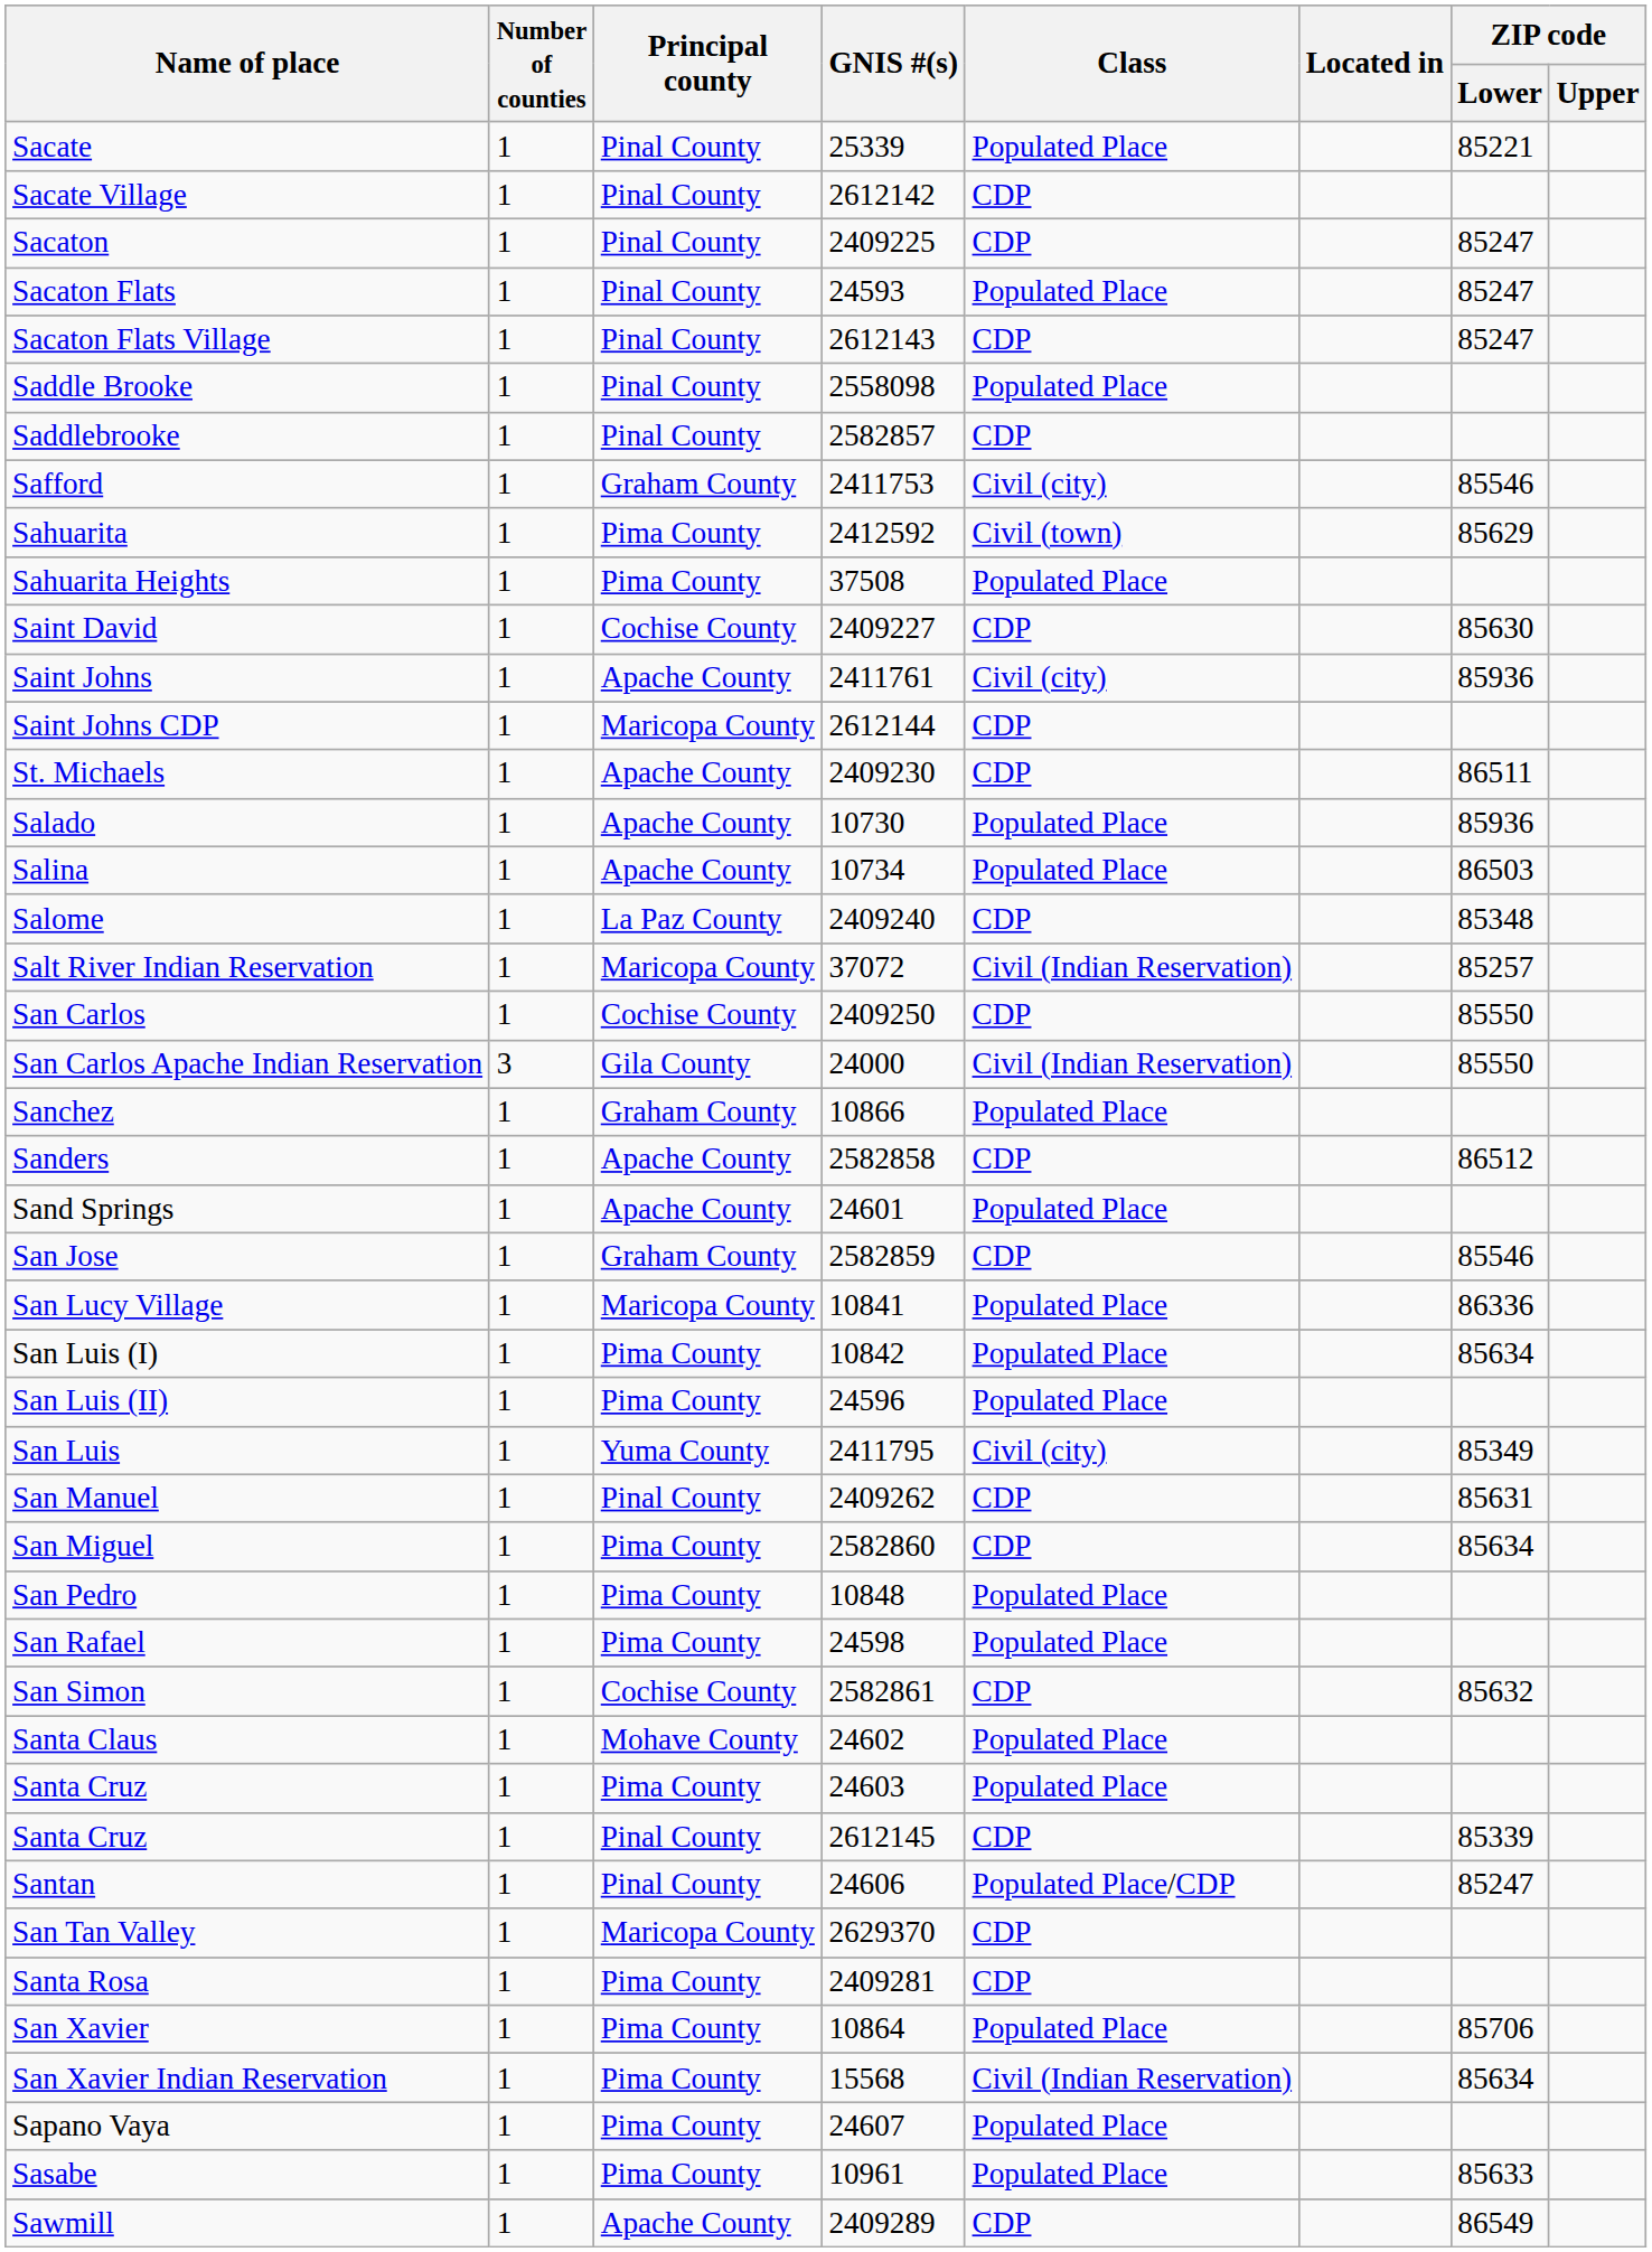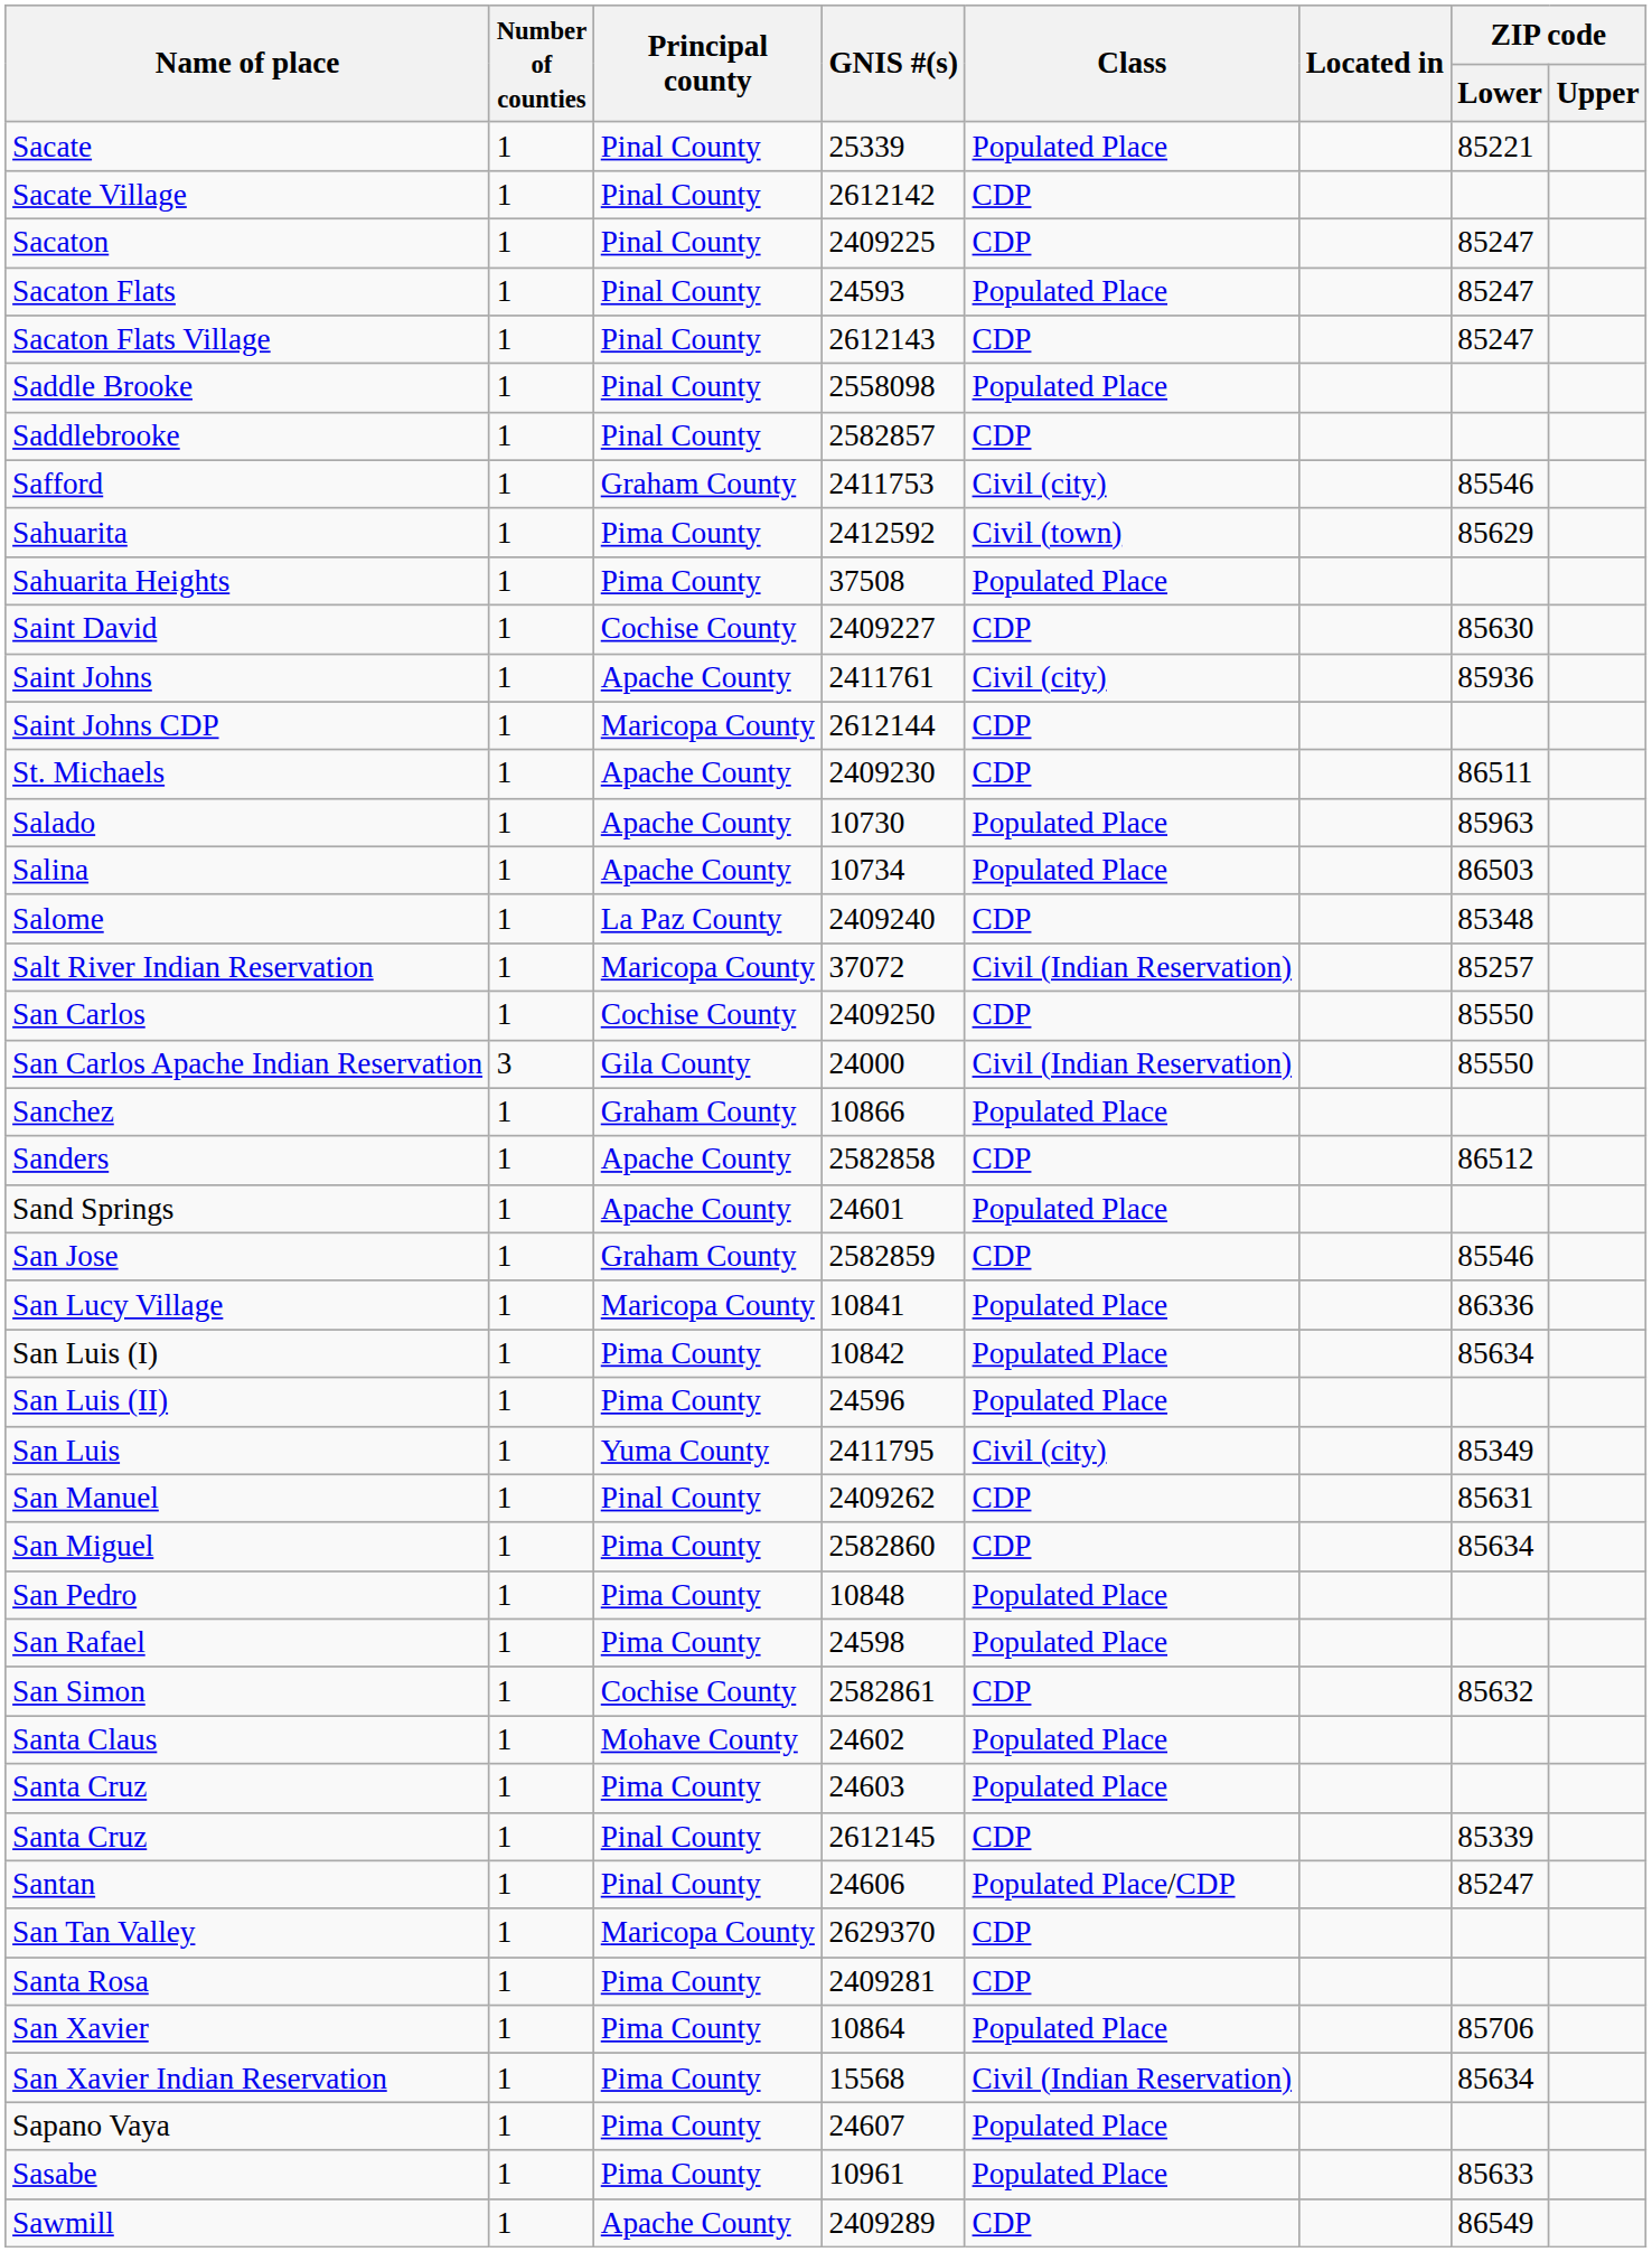 <table class="wikitable sortable">
 <tr>
 <th rowspan=2>Name of place</th>
 <th rowspan=2><small>Number <br>of<br>counties</small></th>
 <th rowspan=2>Principal <br> county</th>
 <th rowspan=2>GNIS #(s)</th>
 <th rowspan=2>Class</th>
 <th rowspan=2>Located in</th>
 <th colspan=2>ZIP code</th>
 </tr>
 <tr>
 <th>Lower</th>
 <th>Upper</th>
 </tr>
 <tr>
 <td><a href='#'>Sacate</a></td>
 <td>1</td>
 <td><a href='#'>Pinal County</a></td>
 <td>25339</td>
 <td><a href='#'>Populated Place</a></td>
 <td></td>
 <td>85221</td>
 <td></td>
 </tr>
 <tr>
 <td><a href='#'>Sacate Village</a></td>
 <td>1</td>
 <td><a href='#'>Pinal County</a></td>
 <td>2612142</td>
 <td><a href='#'>CDP</a></td>
 <td></td>
 <td></td>
 <td></td>
 </tr>
 <tr>
 <td><a href='#'>Sacaton</a></td>
 <td>1</td>
 <td><a href='#'>Pinal County</a></td>
 <td>2409225</td>
 <td><a href='#'>CDP</a></td>
 <td></td>
 <td>85247</td>
 <td></td>
 </tr>
 <tr>
 <td><a href='#'>Sacaton Flats</a></td>
 <td>1</td>
 <td><a href='#'>Pinal County</a></td>
 <td>24593</td>
 <td><a href='#'>Populated Place</a></td>
 <td></td>
 <td>85247</td>
 <td></td>
 </tr>
 <tr>
 <td><a href='#'>Sacaton Flats Village</a></td>
 <td>1</td>
 <td><a href='#'>Pinal County</a></td>
 <td>2612143</td>
 <td><a href='#'>CDP</a></td>
 <td></td>
 <td>85247</td>
 <td></td>
 </tr>
 <tr>
 <td><a href='#'>Saddle Brooke</a></td>
 <td>1</td>
 <td><a href='#'>Pinal County</a></td>
 <td>2558098</td>
 <td><a href='#'>Populated Place</a></td>
 <td></td>
 <td></td>
 <td></td>
 </tr>
 <tr>
 <td><a href='#'>Saddlebrooke</a></td>
 <td>1</td>
 <td><a href='#'>Pinal County</a></td>
 <td>2582857</td>
 <td><a href='#'>CDP</a></td>
 <td></td>
 <td></td>
 <td></td>
 </tr>
 <tr>
 <td><a href='#'>Safford</a></td>
 <td>1</td>
 <td><a href='#'>Graham County</a></td>
 <td>2411753</td>
 <td><a href='#'>Civil (city)</a></td>
 <td></td>
 <td>85546</td>
 <td></td>
 </tr>
 <tr>
 <td><a href='#'>Sahuarita</a></td>
 <td>1</td>
 <td><a href='#'>Pima County</a></td>
 <td>2412592</td>
 <td><a href='#'>Civil (town)</a></td>
 <td></td>
 <td>85629</td>
 <td></td>
 </tr>
 <tr>
 <td><a href='#'>Sahuarita Heights</a></td>
 <td>1</td>
 <td><a href='#'>Pima County</a></td>
 <td>37508</td>
 <td><a href='#'>Populated Place</a></td>
 <td></td>
 <td></td>
 <td></td>
 </tr>
 <tr>
 <td><a href='#'>Saint David</a></td>
 <td>1</td>
 <td><a href='#'>Cochise County</a></td>
 <td>2409227</td>
 <td><a href='#'>CDP</a></td>
 <td></td>
 <td>85630</td>
 <td></td>
 </tr>
 <tr>
 <td><a href='#'>Saint Johns</a></td>
 <td>1</td>
 <td><a href='#'>Apache County</a></td>
 <td>2411761</td>
 <td><a href='#'>Civil (city)</a></td>
 <td></td>
 <td>85936</td>
 <td></td>
 </tr>
 <tr>
 <td><a href='#'>Saint Johns CDP</a></td>
 <td>1</td>
 <td><a href='#'>Maricopa County</a></td>
 <td>2612144</td>
 <td><a href='#'>CDP</a></td>
 <td></td>
 <td></td>
 <td></td>
 </tr>
 <tr>
 <td><a href='#'>St. Michaels</a></td>
 <td>1</td>
 <td><a href='#'>Apache County</a></td>
 <td>2409230</td>
 <td><a href='#'>CDP</a></td>
 <td></td>
 <td>86511</td>
 <td></td>
 </tr>
 <tr>
 <td><a href='#'>Salado</a></td>
 <td>1</td>
 <td><a href='#'>Apache County</a></td>
 <td>10730</td>
 <td><a href='#'>Populated Place</a></td>
 <td></td>
-<td>85936</td>
+<td>85963</td>
 <td></td>
 </tr>
 <tr>
 <td><a href='#'>Salina</a></td>
 <td>1</td>
 <td><a href='#'>Apache County</a></td>
 <td>10734</td>
 <td><a href='#'>Populated Place</a></td>
 <td></td>
 <td>86503</td>
 <td></td>
 </tr>
 <tr>
 <td><a href='#'>Salome</a></td>
 <td>1</td>
 <td><a href='#'>La Paz County</a></td>
 <td>2409240</td>
 <td><a href='#'>CDP</a></td>
 <td></td>
 <td>85348</td>
 <td></td>
 </tr>
 <tr>
 <td><a href='#'>Salt River Indian Reservation</a></td>
 <td>1</td>
 <td><a href='#'>Maricopa County</a></td>
 <td>37072</td>
 <td><a href='#'>Civil (Indian Reservation)</a></td>
 <td></td>
 <td>85257</td>
 <td></td>
 </tr>
 <tr>
 <td><a href='#'>San Carlos</a></td>
 <td>1</td>
 <td><a href='#'>Cochise County</a></td>
 <td>2409250</td>
 <td><a href='#'>CDP</a></td>
 <td></td>
 <td>85550</td>
 <td></td>
 </tr>
 <tr>
 <td><a href='#'>San Carlos Apache Indian Reservation</a></td>
 <td>3</td>
 <td><a href='#'>Gila County</a></td>
 <td>24000</td>
 <td><a href='#'>Civil (Indian Reservation)</a></td>
 <td></td>
 <td>85550</td>
 <td></td>
 </tr>
 <tr>
 <td><a href='#'>Sanchez</a></td>
 <td>1</td>
 <td><a href='#'>Graham County</a></td>
 <td>10866</td>
 <td><a href='#'>Populated Place</a></td>
 <td></td>
 <td></td>
 <td></td>
 </tr>
 <tr>
 <td><a href='#'>Sanders</a></td>
 <td>1</td>
 <td><a href='#'>Apache County</a></td>
 <td>2582858</td>
 <td><a href='#'>CDP</a></td>
 <td></td>
 <td>86512</td>
 <td></td>
 </tr>
 <tr>
 <td>Sand Springs</td>
 <td>1</td>
 <td><a href='#'>Apache County</a></td>
 <td>24601</td>
 <td><a href='#'>Populated Place</a></td>
 <td></td>
 <td></td>
 <td></td>
 </tr>
 <tr>
 <td><a href='#'>San Jose</a></td>
 <td>1</td>
 <td><a href='#'>Graham County</a></td>
 <td>2582859</td>
 <td><a href='#'>CDP</a></td>
 <td></td>
 <td>85546</td>
 <td></td>
 </tr>
 <tr>
 <td><a href='#'>San Lucy Village</a></td>
 <td>1</td>
 <td><a href='#'>Maricopa County</a></td>
 <td>10841</td>
 <td><a href='#'>Populated Place</a></td>
 <td></td>
 <td>86336</td>
 <td></td>
 </tr>
 <tr>
 <td>San Luis (I)</td>
 <td>1</td>
 <td><a href='#'>Pima County</a></td>
 <td>10842</td>
 <td><a href='#'>Populated Place</a></td>
 <td></td>
 <td>85634</td>
 <td></td>
 </tr>
 <tr>
 <td><a href='#'>San Luis (II)</a></td>
 <td>1</td>
 <td><a href='#'>Pima County</a></td>
 <td>24596</td>
 <td><a href='#'>Populated Place</a></td>
 <td></td>
 <td></td>
 <td></td>
 </tr>
 <tr>
 <td><a href='#'>San Luis</a></td>
 <td>1</td>
 <td><a href='#'>Yuma County</a></td>
 <td>2411795</td>
 <td><a href='#'>Civil (city)</a></td>
 <td></td>
 <td>85349</td>
 <td></td>
 </tr>
 <tr>
 <td><a href='#'>San Manuel</a></td>
 <td>1</td>
 <td><a href='#'>Pinal County</a></td>
 <td>2409262</td>
 <td><a href='#'>CDP</a></td>
 <td></td>
 <td>85631</td>
 <td></td>
 </tr>
 <tr>
 <td><a href='#'>San Miguel</a></td>
 <td>1</td>
 <td><a href='#'>Pima County</a></td>
 <td>2582860</td>
 <td><a href='#'>CDP</a></td>
 <td></td>
 <td>85634</td>
 <td></td>
 </tr>
 <tr>
 <td><a href='#'>San Pedro</a></td>
 <td>1</td>
 <td><a href='#'>Pima County</a></td>
 <td>10848</td>
 <td><a href='#'>Populated Place</a></td>
 <td></td>
 <td></td>
 <td></td>
 </tr>
 <tr>
 <td><a href='#'>San Rafael</a></td>
 <td>1</td>
 <td><a href='#'>Pima County</a></td>
 <td>24598</td>
 <td><a href='#'>Populated Place</a></td>
 <td></td>
 <td></td>
 <td></td>
 </tr>
 <tr>
 <td><a href='#'>San Simon</a></td>
 <td>1</td>
 <td><a href='#'>Cochise County</a></td>
 <td>2582861</td>
 <td><a href='#'>CDP</a></td>
 <td></td>
 <td>85632</td>
 <td></td>
 </tr>
 <tr>
 <td><a href='#'>Santa Claus</a></td>
 <td>1</td>
 <td><a href='#'>Mohave County</a></td>
 <td>24602</td>
 <td><a href='#'>Populated Place</a></td>
 <td></td>
 <td></td>
 <td></td>
 </tr>
 <tr>
 <td><a href='#'>Santa Cruz</a></td>
 <td>1</td>
 <td><a href='#'>Pima County</a></td>
 <td>24603</td>
 <td><a href='#'>Populated Place</a></td>
 <td></td>
 <td></td>
 <td></td>
 </tr>
 <tr>
 <td><a href='#'>Santa Cruz</a></td>
 <td>1</td>
 <td><a href='#'>Pinal County</a></td>
 <td>2612145</td>
 <td><a href='#'>CDP</a></td>
 <td></td>
 <td>85339</td>
 <td></td>
 </tr>
 <tr>
 <td><a href='#'>Santan</a></td>
 <td>1</td>
 <td><a href='#'>Pinal County</a></td>
 <td>24606</td>
 <td><a href='#'>Populated Place</a>/<a href='#'>CDP</a></td>
 <td></td>
 <td>85247</td>
 <td></td>
 </tr>
 <tr>
 <td><a href='#'>San Tan Valley</a></td>
 <td>1</td>
 <td><a href='#'>Maricopa County</a></td>
 <td>2629370</td>
 <td><a href='#'>CDP</a></td>
 <td></td>
 <td></td>
 <td></td>
 </tr>
 <tr>
 <td><a href='#'>Santa Rosa</a></td>
 <td>1</td>
 <td><a href='#'>Pima County</a></td>
 <td>2409281</td>
 <td><a href='#'>CDP</a></td>
 <td></td>
 <td></td>
 <td></td>
 </tr>
 <tr>
 <td><a href='#'>San Xavier</a></td>
 <td>1</td>
 <td><a href='#'>Pima County</a></td>
 <td>10864</td>
 <td><a href='#'>Populated Place</a></td>
 <td></td>
 <td>85706</td>
 <td></td>
 </tr>
 <tr>
 <td><a href='#'>San Xavier Indian Reservation</a></td>
 <td>1</td>
 <td><a href='#'>Pima County</a></td>
 <td>15568</td>
 <td><a href='#'>Civil (Indian Reservation)</a></td>
 <td></td>
 <td>85634</td>
 <td></td>
 </tr>
 <tr>
 <td>Sapano Vaya</td>
 <td>1</td>
 <td><a href='#'>Pima County</a></td>
 <td>24607</td>
 <td><a href='#'>Populated Place</a></td>
 <td></td>
 <td></td>
 <td></td>
 </tr>
 <tr>
 <td><a href='#'>Sasabe</a></td>
 <td>1</td>
 <td><a href='#'>Pima County</a></td>
 <td>10961</td>
 <td><a href='#'>Populated Place</a></td>
 <td></td>
 <td>85633</td>
 <td></td>
 </tr>
 <tr>
 <td><a href='#'>Sawmill</a></td>
 <td>1</td>
 <td><a href='#'>Apache County</a></td>
 <td>2409289</td>
 <td><a href='#'>CDP</a></td>
 <td></td>
 <td>86549</td>
 <td></td>
 </tr>
 </table>
